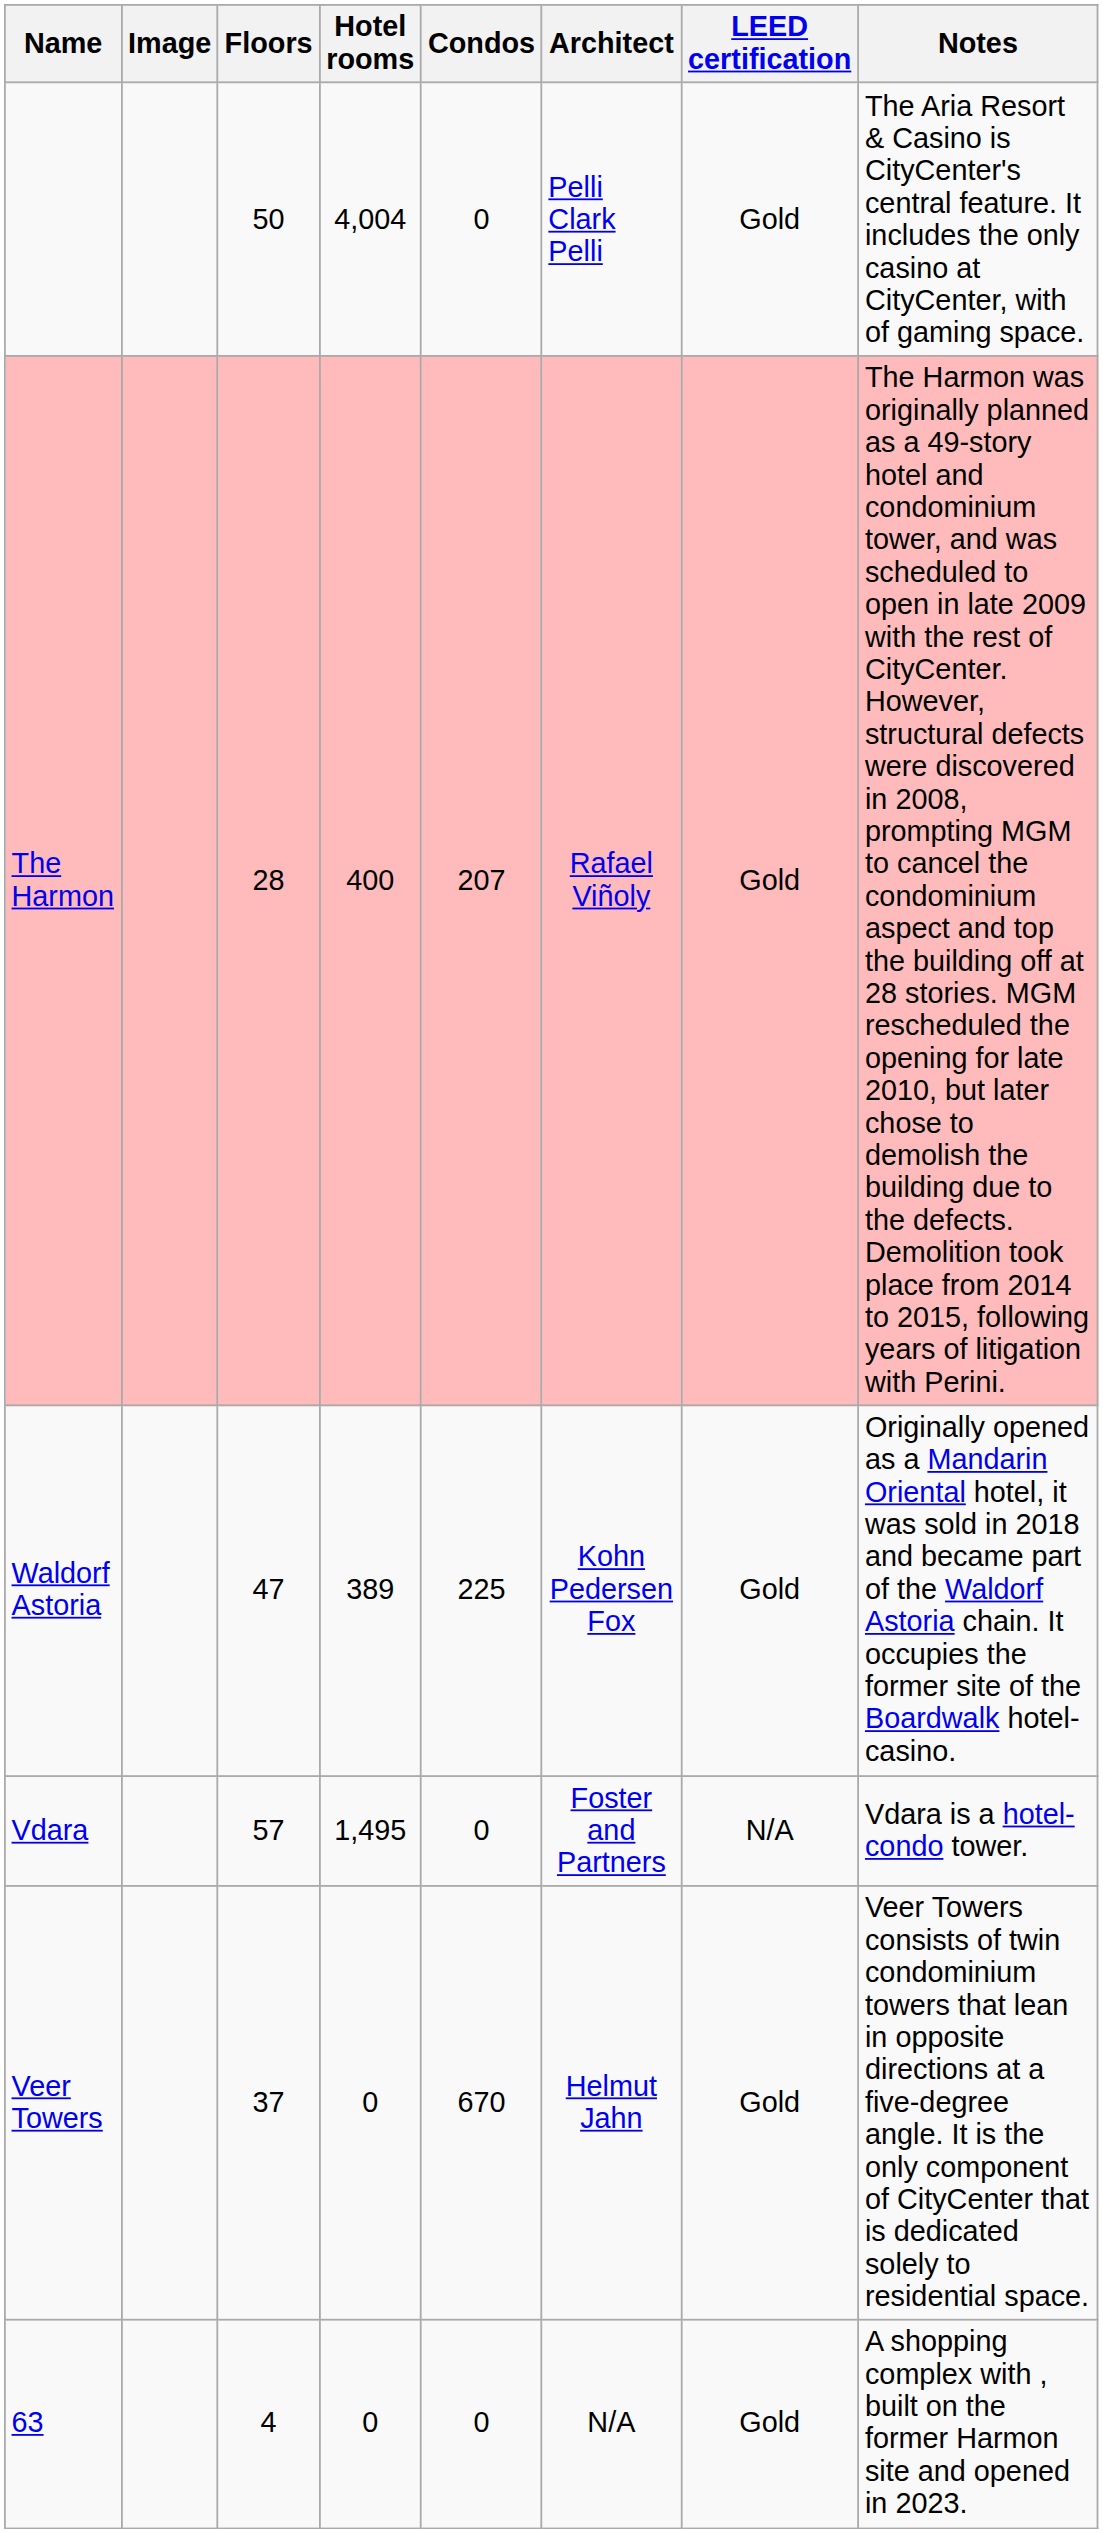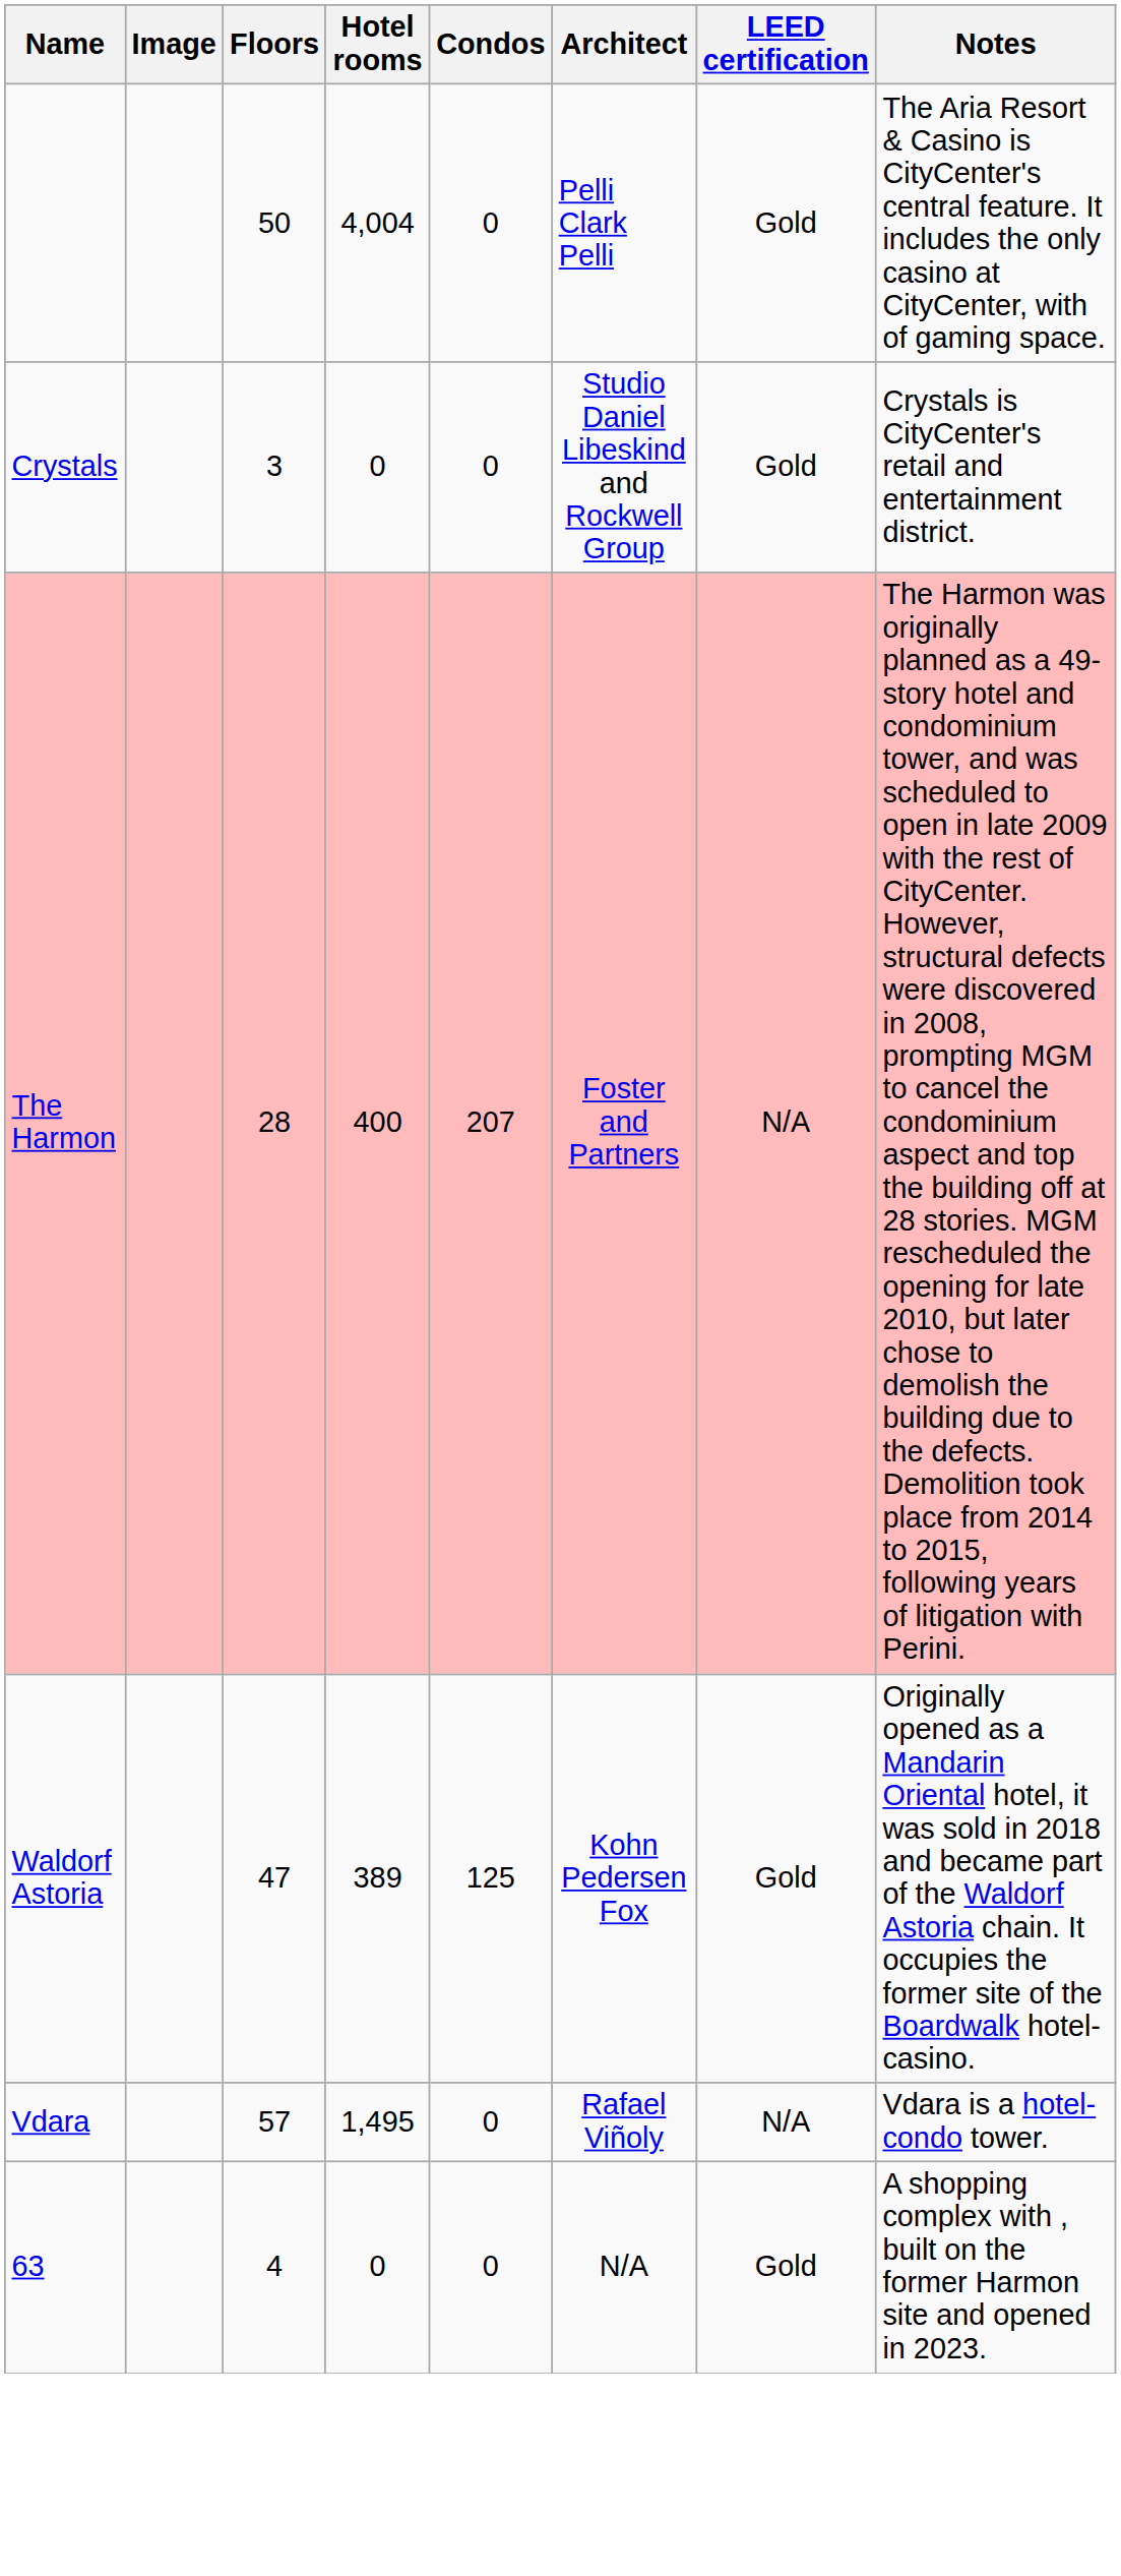 <table class="wikitable sortable">
 <tr>
 <th>Name</th>
 <th class="unsortable">Image</th>
 <th>Floors</th>
 <th>Hotel rooms</th>
 <th>Condos</th>
 <th>Architect</th>
 <th><a href='#'>LEED certification</a></th>
 <th class="unsortable">Notes</th>
 </tr>
 <tr>
 <td></td>
 <td></td>
 <td style="text-align:center;">50</td>
 <td style="text-align:center;">4,004</td>
 <td style="text-align:center;">0</td>
 <td><a href='#'>Pelli Clark Pelli</a></td>
 <td style="text-align:center;">Gold</td>
 <td>The Aria Resort & Casino is CityCenter's central feature. It includes the only casino at CityCenter, with  of gaming space.</td>
 </tr>
+<tr>
+<td><a href='#'>Crystals</a></td>
+<td></td>
+<td style="text-align:center;">3</td>
+<td style="text-align:center;">0</td>
+<td style="text-align:center;">0</td>
+<td style="text-align:center;"><a href='#'>Studio Daniel Libeskind</a> and <a href='#'>Rockwell Group</a></td>
+<td style="text-align:center;">Gold</td>
+<td>Crystals is CityCenter's  retail and entertainment district.</td>
+</tr>
 <tr bgcolor="#ffbbbb">
 <td><a href='#'>The Harmon</a></td>
 <td></td>
 <td style="text-align:center;">28</td>
 <td style="text-align:center;">400</td>
 <td style="text-align:center;">207</td>
-<td style="text-align:center;"><a href='#'>Rafael Viñoly</a></td>
-<td style="text-align:center;">Gold</td>
+<td style="text-align:center;"><a href='#'>Foster and Partners</a></td>
+<td style="text-align:center;">N/A</td>
 <td>The Harmon was originally planned as a 49-story hotel and condominium tower, and was scheduled to open in late 2009 with the rest of CityCenter. However, structural defects were discovered in 2008, prompting MGM to cancel the condominium aspect and top the building off at 28 stories. MGM rescheduled the opening for late 2010, but later chose to demolish the building due to the defects. Demolition took place from 2014 to 2015, following years of litigation with Perini.</td>
 </tr>
 <tr>
 <td><a href='#'>Waldorf Astoria</a></td>
 <td></td>
 <td style="text-align:center;">47</td>
 <td style="text-align:center;">389</td>
-<td style="text-align:center;">225</td>
+<td style="text-align:center;">125</td>
 <td style="text-align:center;"><a href='#'>Kohn Pedersen Fox</a></td>
 <td style="text-align:center;">Gold</td>
 <td>Originally opened as a <a href='#'>Mandarin Oriental</a> hotel, it was sold in 2018 and became part of the <a href='#'>Waldorf Astoria</a> chain. It occupies the former site of the <a href='#'>Boardwalk</a> hotel-casino.</td>
 </tr>
 <tr>
 <td><a href='#'>Vdara</a></td>
 <td></td>
 <td style="text-align:center;">57</td>
 <td style="text-align:center;">1,495</td>
 <td style="text-align:center;">0</td>
-<td style="text-align:center;"><a href='#'>Foster and Partners</a></td>
+<td style="text-align:center;"><a href='#'>Rafael Viñoly</a></td>
 <td style="text-align:center;">N/A</td>
 <td>Vdara is a <a href='#'>hotel-condo</a> tower.</td>
-</tr>
-<tr>
-<td><a href='#'>Veer Towers</a></td>
-<td></td>
-<td style="text-align:center;">37</td>
-<td style="text-align:center;">0</td>
-<td style="text-align:center;">670</td>
-<td style="text-align:center;"><a href='#'>Helmut Jahn</a></td>
-<td style="text-align:center;">Gold</td>
-<td>Veer Towers consists of twin condominium towers that lean in opposite directions at a five-degree angle. It is the only component of CityCenter that is dedicated solely to residential space.</td>
 </tr>
 <tr>
 <td><a href='#'>63</a></td>
 <td></td>
 <td style="text-align:center;">4</td>
 <td style="text-align:center;">0</td>
 <td style="text-align:center;">0</td>
 <td style="text-align:center;">N/A</td>
 <td style="text-align:center;">Gold</td>
 <td>A shopping complex with , built on the former Harmon site and opened in 2023.</td>
 </tr>
 </table>
